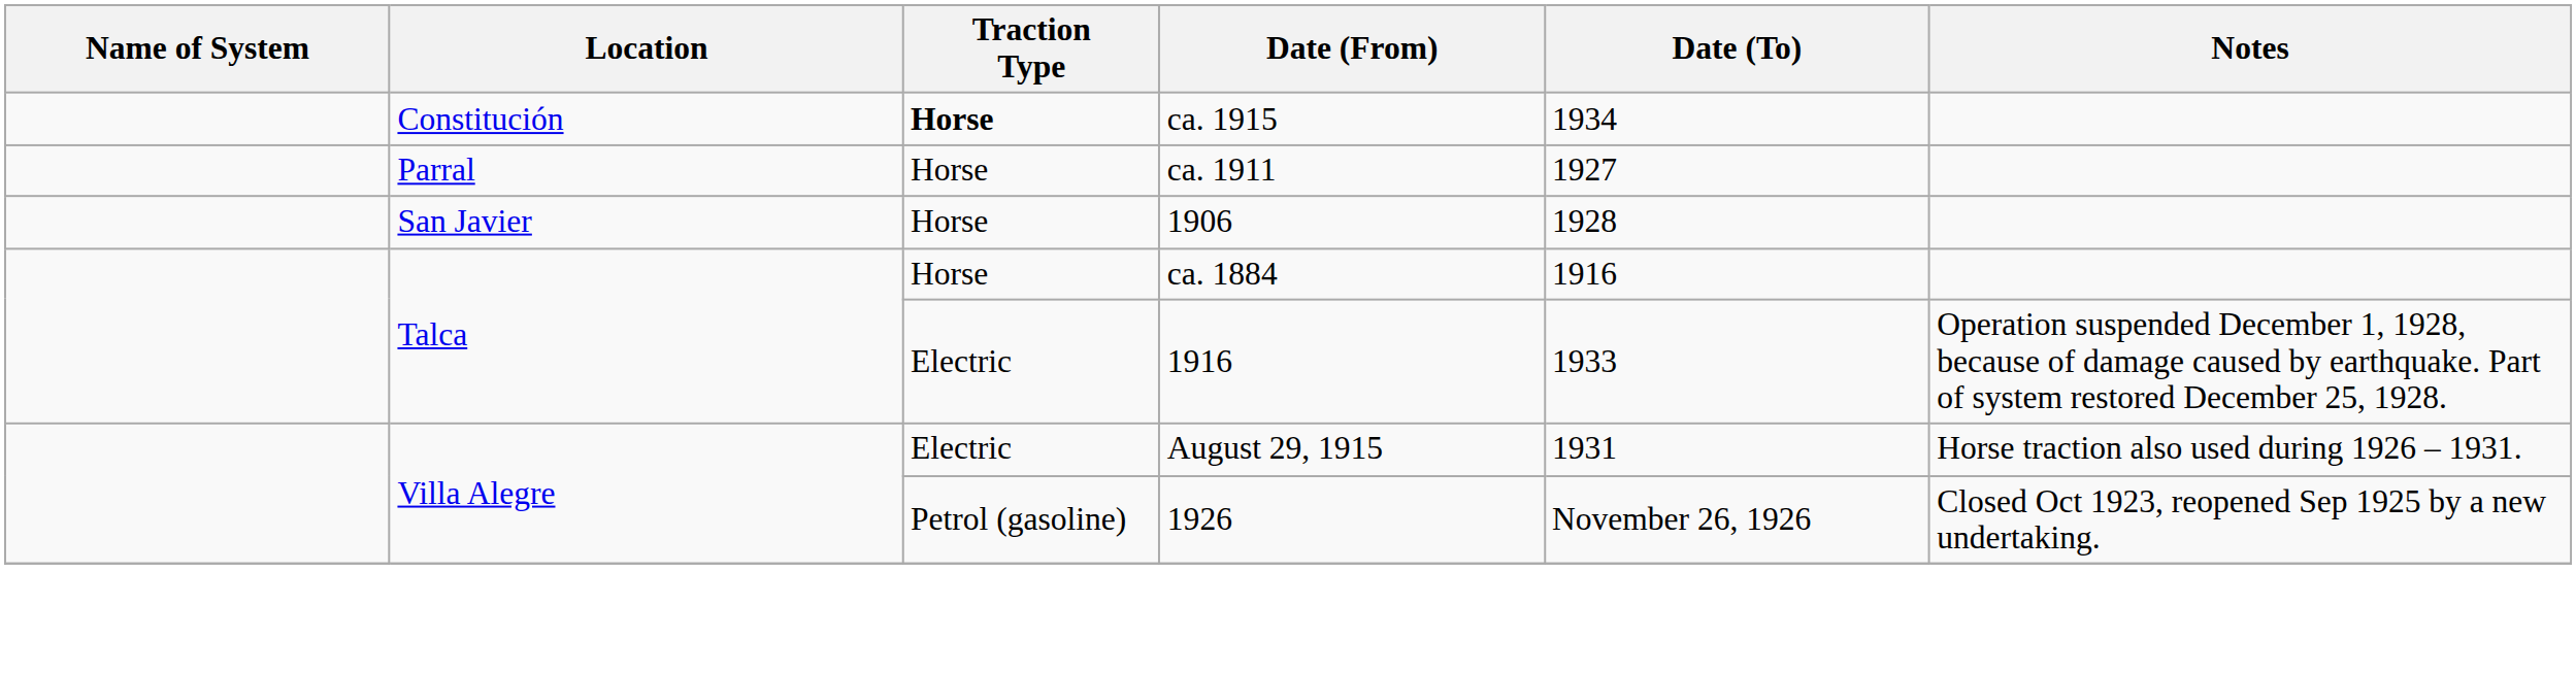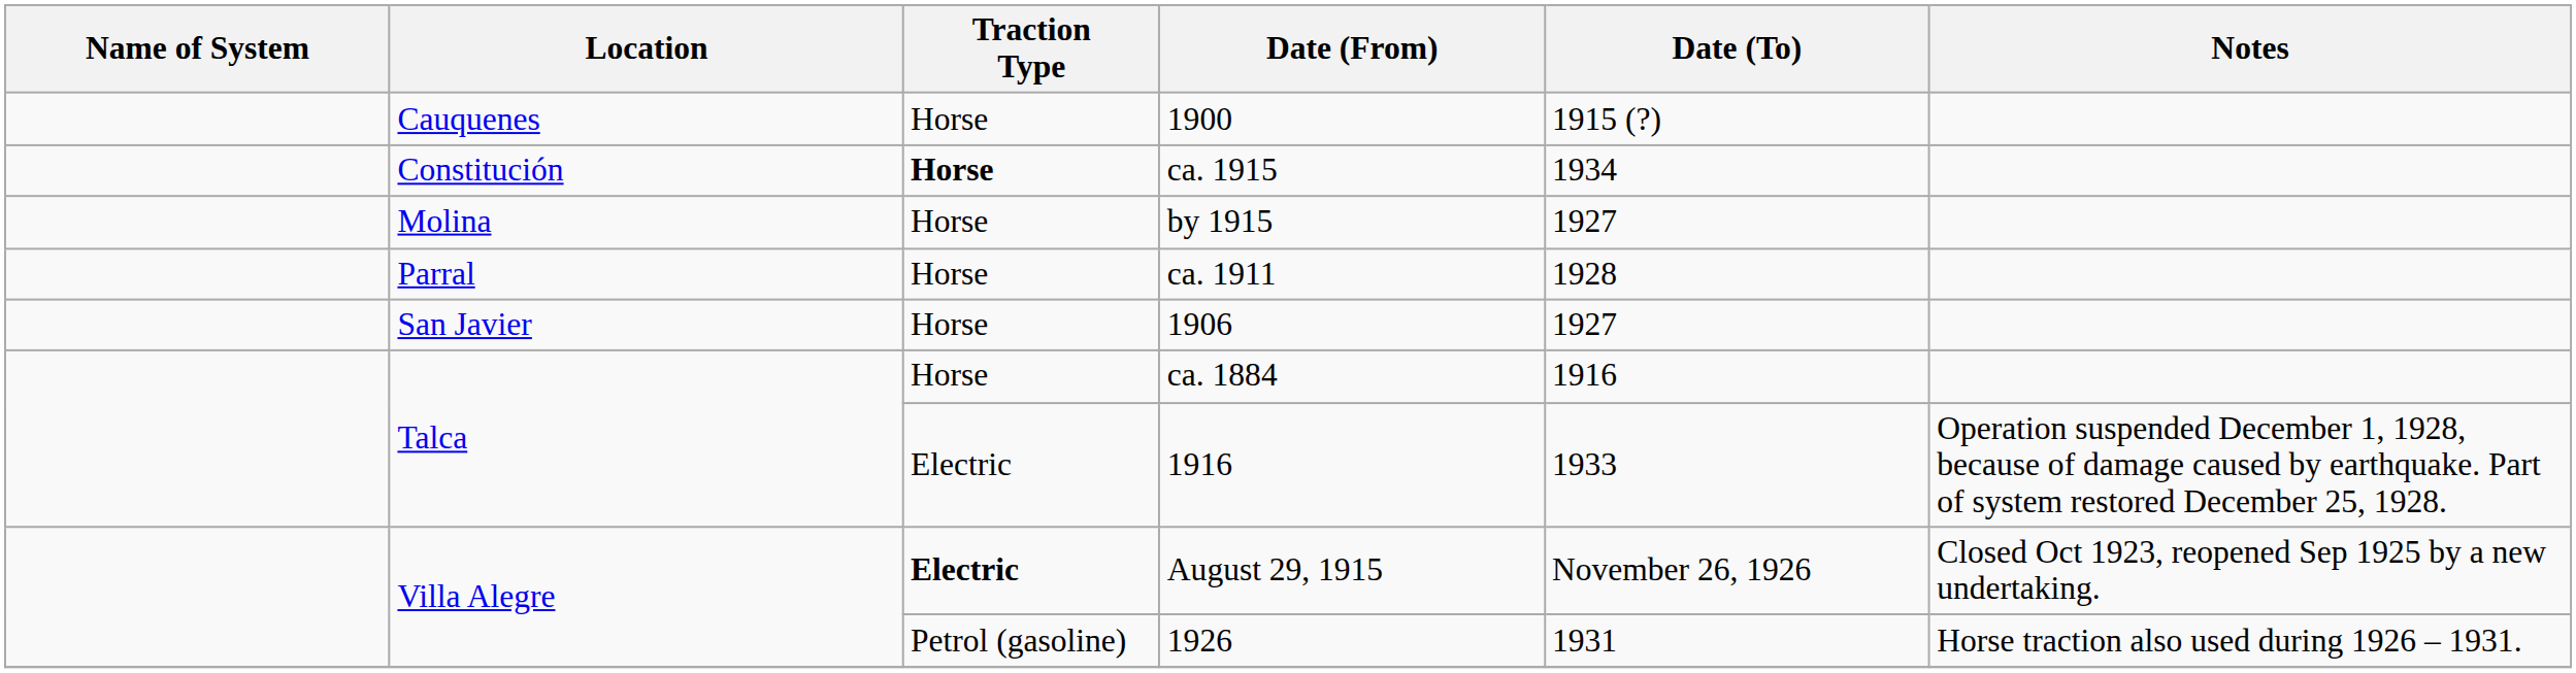 <table class="wikitable" width=100%>
 <tr>
 <th width=15%>Name of System</th>
 <th width=20%>Location</th>
 <th width=10%>Traction<br>Type</th>
 <th width=15%>Date (From)</th>
 <th width=15%>Date (To)</th>
 <th width=25%>Notes</th>
 </tr>
 <tr>
 <td> </td>
+<td><a href='#'>Cauquenes</a></td>
+<td>Horse</td>
+<td>1900</td>
+<td>1915 (?)</td>
+<td></td>
+</tr>
+<tr>
+<td> </td>
 <td><a href='#'>Constitución</a></td>
 <td><strong>Horse</strong></td>
 <td>ca. 1915</td>
 <td>1934</td>
 <td></td>
 </tr>
 <tr>
 <td> </td>
+<td><a href='#'>Molina</a></td>
+<td>Horse</td>
+<td>by 1915</td>
+<td>1927</td>
+<td></td>
+</tr>
+<tr>
+<td> </td>
 <td><a href='#'>Parral</a></td>
 <td>Horse</td>
 <td>ca. 1911</td>
-<td>1927</td>
+<td>1928</td>
 <td></td>
 </tr>
 <tr>
 <td> </td>
 <td><a href='#'>San Javier</a></td>
 <td>Horse</td>
 <td>1906</td>
-<td>1928</td>
+<td>1927</td>
 <td></td>
 </tr>
 <tr>
 <td rowspan="2"> </td>
 <td rowspan="2"><a href='#'>Talca</a></td>
 <td>Horse</td>
 <td>ca. 1884</td>
 <td>1916</td>
 <td></td>
 </tr>
 <tr>
 <td>Electric</td>
 <td>1916</td>
 <td>1933</td>
 <td> Operation suspended December 1, 1928, because of damage caused by earthquake. Part of system restored December 25, 1928.</td>
 </tr>
 <tr>
 <td rowspan="2"> </td>
 <td rowspan="2"><a href='#'>Villa Alegre</a></td>
-<td>Electric</td>
+<td><strong>Electric</strong></td>
 <td>August 29, 1915</td>
+<td>November 26, 1926</td>
+<td>  Closed Oct 1923, reopened Sep 1925 by a new undertaking.</td>
+</tr>
+<tr>
+<td>Petrol (gasoline)</td>
+<td>1926</td>
 <td>1931</td>
 <td>  Horse traction also used during 1926 – 1931.</td>
 </tr>
 <tr>
-<td>Petrol (gasoline)</td>
-<td>1926</td>
-<td>November 26, 1926</td>
-<td>  Closed Oct 1923, reopened Sep 1925 by a new undertaking.</td>
-</tr>
-<tr>
 </tr>
 </table>
